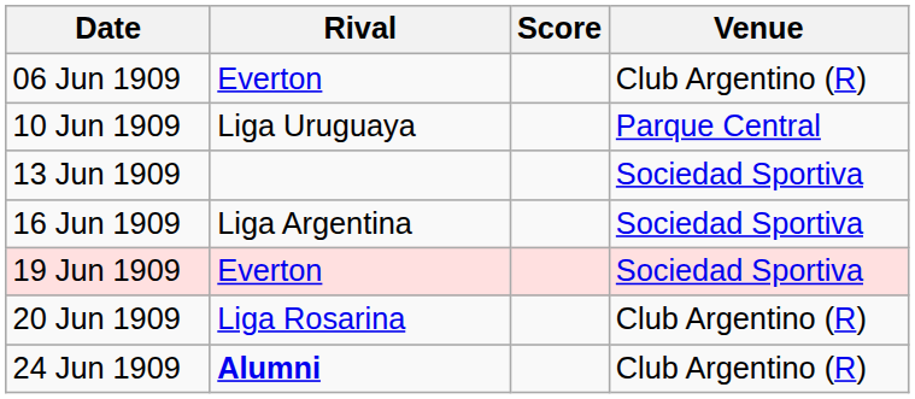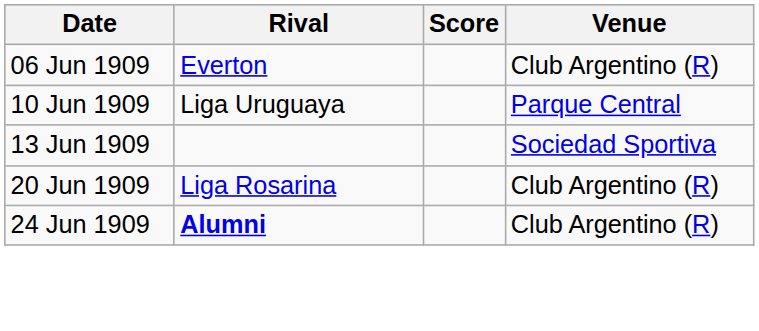 <table class="wikitable sortable">
 <tr>
 <th width=100px>Date</th>
 <th width=150px>Rival</th>
 <th width=40px>Score</th>
 <th width=150px>Venue</th>
 </tr>
 <tr>
 <td>06 Jun 1909</td>
 <td> <a href='#'>Everton</a></td>
 <td></td>
 <td>Club Argentino (<a href='#'>R</a>)</td>
 </tr>
 <tr>
 <td>10 Jun 1909</td>
 <td> Liga Uruguaya</td>
 <td></td>
 <td><a href='#'>Parque Central</a></td>
 </tr>
 <tr>
 <td>13 Jun 1909</td>
 <td> </td>
 <td></td>
 <td><a href='#'>Sociedad Sportiva</a></td>
 </tr>
 <tr>
-<td>16 Jun 1909</td>
-<td> Liga Argentina</td>
-<td></td>
-<td><a href='#'>Sociedad Sportiva</a></td>
-</tr>
-<tr style="background:#ffe0e0">
-<td>19 Jun 1909</td>
-<td> <a href='#'>Everton</a></td>
-<td></td>
-<td><a href='#'>Sociedad Sportiva</a></td>
-</tr>
-<tr>
 <td>20 Jun 1909</td>
 <td> <a href='#'>Liga Rosarina</a></td>
 <td></td>
 <td>Club Argentino (<a href='#'>R</a>)</td>
 </tr>
 <tr>
 <td>24 Jun 1909</td>
 <td><strong> <a href='#'>Alumni</a></strong></td>
 <td></td>
 <td>Club Argentino (<a href='#'>R</a>)</td>
 </tr>
 </table>
